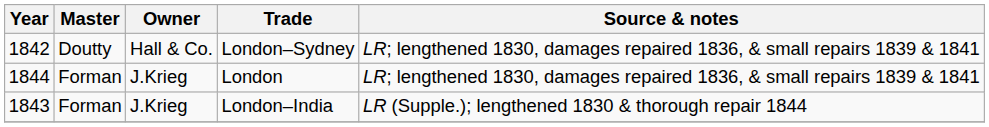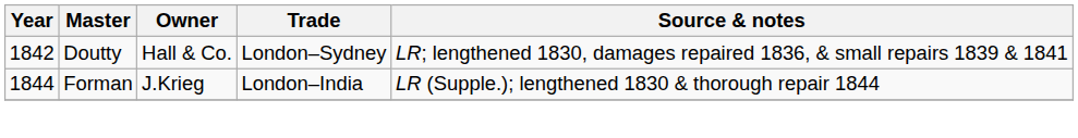 <table class=" wikitable">
 <tr>
 <th>Year</th>
 <th>Master</th>
 <th>Owner</th>
 <th>Trade</th>
 <th>Source & notes</th>
 </tr>
 <tr>
 <td>1842</td>
 <td>Doutty</td>
 <td>Hall  & Co.</td>
 <td>London–Sydney</td>
 <td><em>LR</em>; lengthened 1830, damages repaired 1836, & small repairs 1839 & 1841</td>
 </tr>
 <tr>
 <td>1844</td>
 <td>Forman</td>
 <td>J.Krieg</td>
-<td>London</td>
-<td><em>LR</em>; lengthened 1830, damages repaired 1836, & small repairs 1839 & 1841</td>
-</tr>
-<tr>
-<td>1843</td>
-<td>Forman</td>
-<td>J.Krieg</td>
 <td>London–India</td>
 <td><em>LR</em> (Supple.); lengthened 1830 & thorough repair 1844</td>
 </tr>
 <tr>
 </tr>
 </table>
